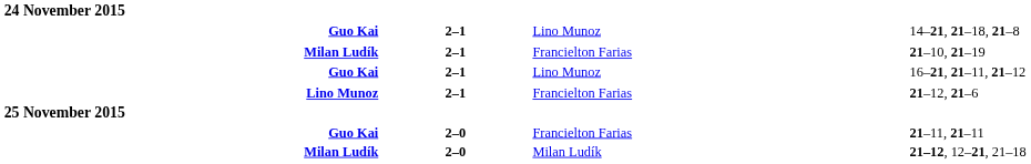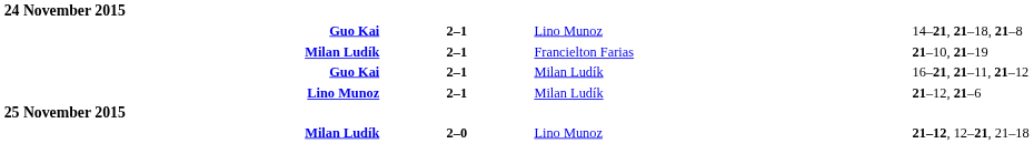 <table style="width:100%;" cellspacing="1">
 <tr>
 <th width=25%></th>
 <th width=10%></th>
 <th width=25%></th>
 </tr>
 <tr>
 <td><strong>24 November 2015</strong></td>
 </tr>
 <tr style=font-size:90%>
 <td align=right><strong> <a href='#'>Guo Kai</a></strong></td>
 <td align=center><strong> 2–1 </strong></td>
 <td> <a href='#'>Lino Munoz</a></td>
 <td>14–<strong>21</strong>, <strong>21</strong>–18, <strong>21</strong>–8</td>
 </tr>
 <tr>
 <td></td>
 </tr>
 <tr style=font-size:90%>
 <td align=right><strong> <a href='#'>Milan Ludík</a></strong></td>
 <td align=center><strong> 2–1 </strong></td>
 <td> <a href='#'>Francielton Farias</a></td>
 <td><strong>21</strong>–10, <strong>21</strong>–19</td>
 <td></td>
 </tr>
 <tr style=font-size:90%>
 <td align=right><strong> <a href='#'>Guo Kai</a></strong></td>
 <td align=center><strong> 2–1 </strong></td>
-<td> <a href='#'>Lino Munoz</a></td>
+<td> <a href='#'>Milan Ludík</a></td>
 <td>16–<strong>21</strong>, <strong>21</strong>–11, <strong>21</strong>–12</td>
 </tr>
 <tr>
 <td></td>
 </tr>
 <tr style=font-size:90%>
 <td align=right><strong> <a href='#'>Lino Munoz</a></strong></td>
 <td align=center><strong> 2–1 </strong></td>
-<td> <a href='#'>Francielton Farias</a></td>
+<td> <a href='#'>Milan Ludík</a></td>
 <td><strong>21</strong>–12, <strong>21</strong>–6</td>
 </tr>
 <tr>
 <td><strong>25 November 2015</strong></td>
 </tr>
 <tr style=font-size:90%>
-<td align=right><strong> <a href='#'>Guo Kai</a></strong></td>
-<td align=center><strong> 2–0 </strong></td>
-<td> <a href='#'>Francielton Farias</a></td>
-<td><strong>21</strong>–11, <strong>21</strong>–11</td>
-<td></td>
-</tr>
-<tr style=font-size:90%>
 <td align=right><strong> <a href='#'>Milan Ludík</a></strong></td>
 <td align=center><strong> 2–0 </strong></td>
-<td> <a href='#'>Milan Ludík</a></td>
+<td> <a href='#'>Lino Munoz</a></td>
 <td><strong>21–12</strong>, 12–<strong>21</strong>, 21–18</td>
 </tr>
 </table>
